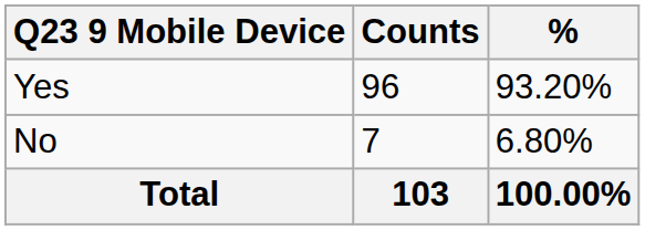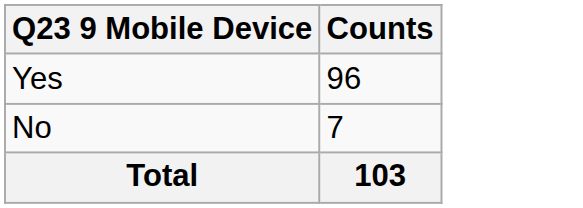 <table class="wikitable sortable">
 <tr>
 <th>Q23 9 Mobile Device</th>
 <th>Counts</th>
-<th>%</th>
 </tr>
 <tr>
 <td>Yes</td>
 <td>96</td>
-<td>93.20%</td>
 </tr>
 <tr>
 <td>No</td>
 <td>7</td>
-<td>6.80%</td>
 </tr>
 <tr>
 <th>Total</th>
 <th>103</th>
-<th>100.00%</th>
 </tr>
 </table>
